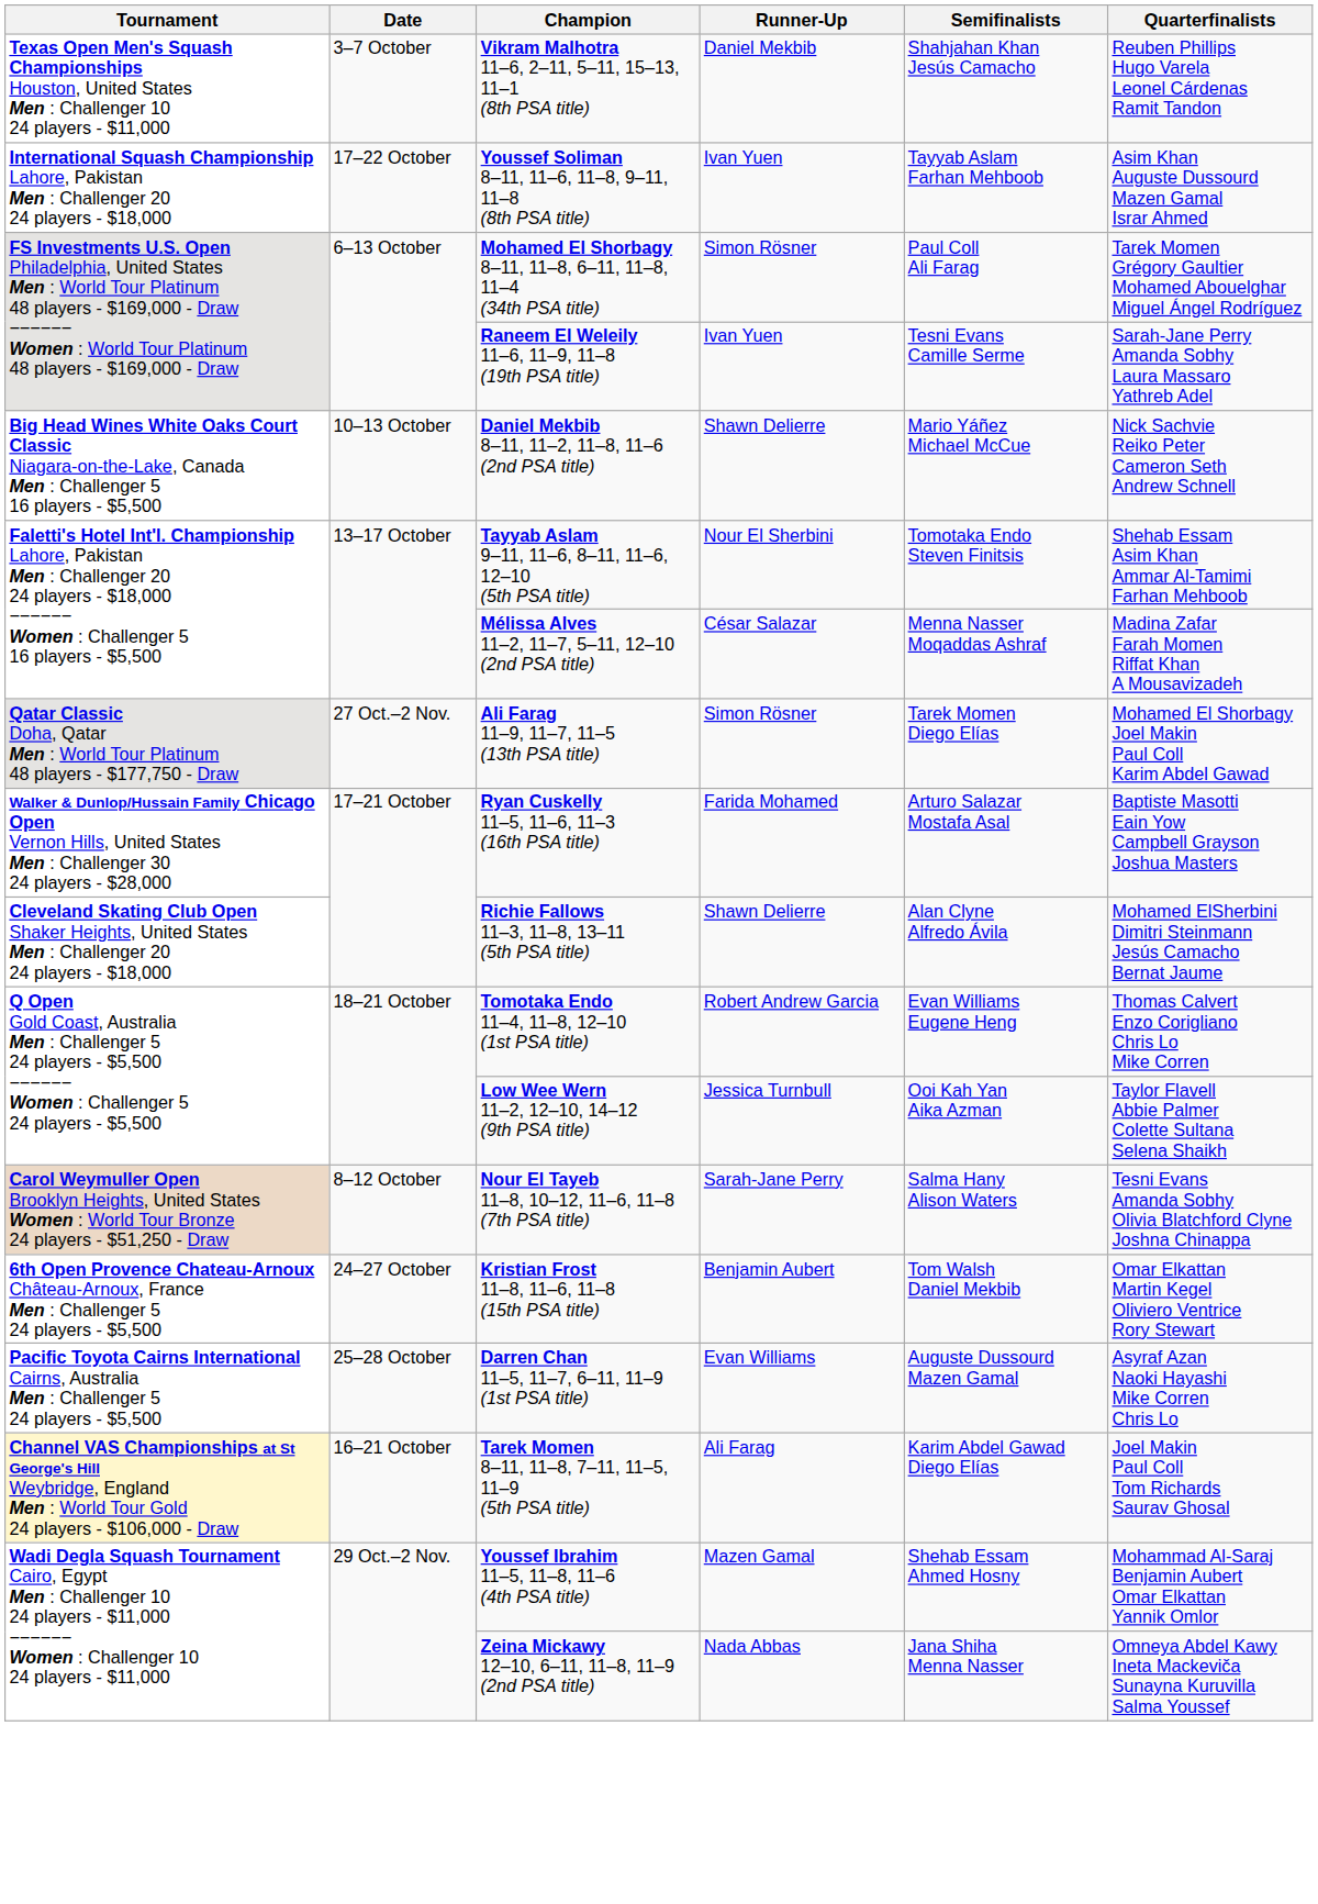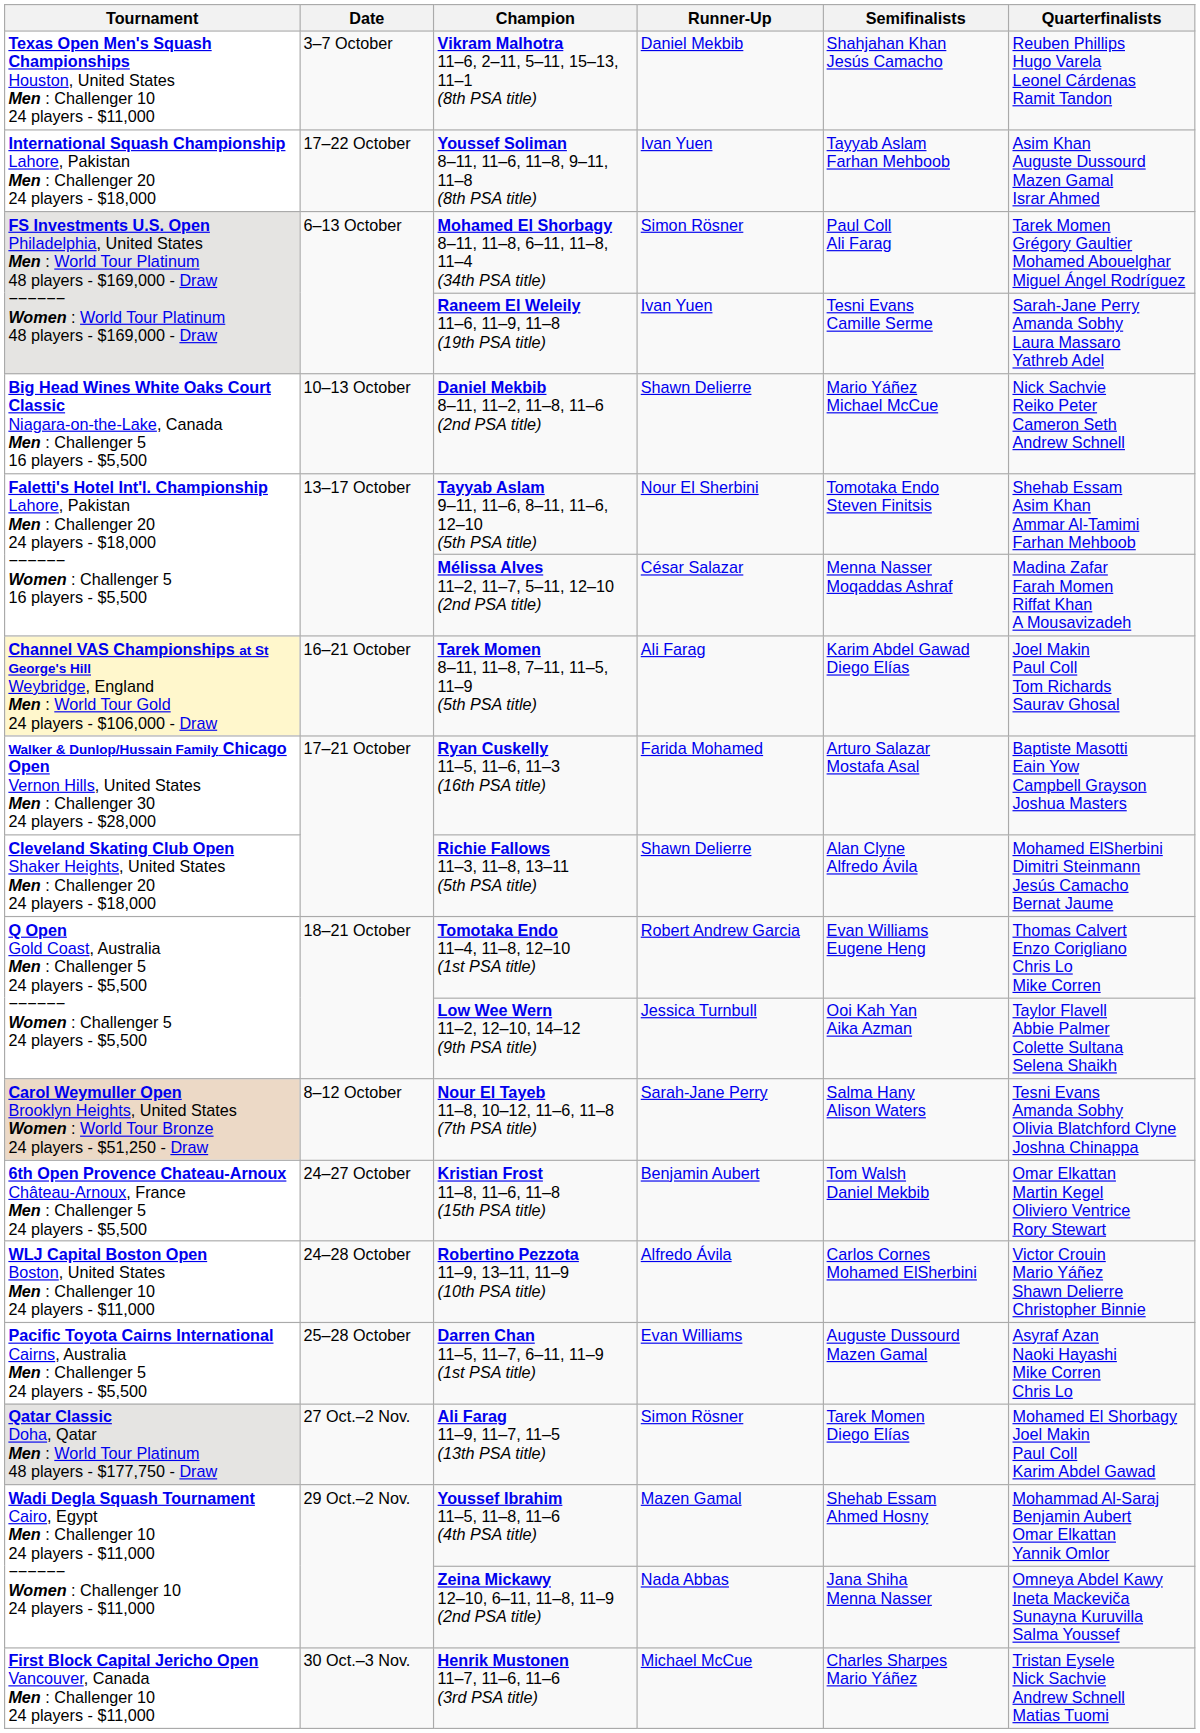 <table class="wikitable" style="font-size:88%">
 <tr>
 <th width=250>Tournament</th>
 <th width=110>Date</th>
 <th width=170>Champion</th>
 <th width=155>Runner-Up</th>
 <th width=155>Semifinalists</th>
 <th width=155>Quarterfinalists</th>
 </tr>
 <tr valign=top>
 <td style="background:#fff;"><strong><a href='#'>Texas Open Men's Squash Championships</a></strong><br> <a href='#'>Houston</a>, United States<br><strong> <em>Men</em> </strong>: Challenger 10<br>24 players - $11,000</td>
 <td>3–7 October</td>
 <td> <strong><a href='#'>Vikram Malhotra</a></strong><br>11–6, 2–11, 5–11, 15–13, 11–1<br><em>(8th PSA title)</em></td>
 <td> <a href='#'>Daniel Mekbib</a></td>
 <td> <a href='#'>Shahjahan Khan</a><br> <a href='#'>Jesús Camacho</a></td>
 <td> <a href='#'>Reuben Phillips</a><br> <a href='#'>Hugo Varela</a><br> <a href='#'>Leonel Cárdenas</a><br> <a href='#'>Ramit Tandon</a></td>
 </tr>
 <tr valign=top>
 <td style="background:#fff;"><strong><a href='#'> International Squash Championship</a></strong><br> <a href='#'>Lahore</a>, Pakistan<br><strong> <em>Men</em> </strong>: Challenger 20<br>24 players - $18,000</td>
 <td>17–22 October</td>
 <td> <strong><a href='#'>Youssef Soliman</a></strong><br>8–11, 11–6, 11–8, 9–11, 11–8<br><em>(8th PSA title)</em></td>
 <td> <a href='#'>Ivan Yuen</a></td>
 <td> <a href='#'>Tayyab Aslam</a><br> <a href='#'>Farhan Mehboob</a></td>
 <td> <a href='#'>Asim Khan</a><br> <a href='#'>Auguste Dussourd</a><br> <a href='#'>Mazen Gamal</a><br> <a href='#'>Israr Ahmed</a></td>
 </tr>
 <tr valign=top>
 <td rowspan=2 style="background:#E5E4E2;"><strong><a href='#'>FS Investments U.S. Open</a></strong><br> <a href='#'>Philadelphia</a>, United States<br><strong> <em>Men</em> </strong>: <a href='#'>World Tour Platinum</a><br>48 players - $169,000 - <a href='#'>Draw</a><br>−−−−−−<br><strong> <em>Women</em> </strong>: <a href='#'>World Tour Platinum</a><br>48 players - $169,000 - <a href='#'>Draw</a></td>
 <td rowspan=2>6–13 October</td>
 <td> <strong><a href='#'>Mohamed El Shorbagy</a></strong><br>8–11, 11–8, 6–11, 11–8, 11–4<br><em>(34th PSA title)</em></td>
 <td> <a href='#'>Simon Rösner</a></td>
 <td> <a href='#'>Paul Coll</a><br> <a href='#'>Ali Farag</a></td>
 <td> <a href='#'>Tarek Momen</a><br> <a href='#'>Grégory Gaultier</a><br> <a href='#'>Mohamed Abouelghar</a><br> <a href='#'>Miguel Ángel Rodríguez</a></td>
 </tr>
 <tr valign=top>
 <td> <strong><a href='#'>Raneem El Weleily</a></strong><br>11–6, 11–9, 11–8<br><em>(19th PSA title)</em></td>
 <td> <a href='#'>Ivan Yuen</a></td>
 <td> <a href='#'>Tesni Evans</a><br> <a href='#'>Camille Serme</a></td>
 <td> <a href='#'>Sarah-Jane Perry</a><br> <a href='#'>Amanda Sobhy</a><br> <a href='#'>Laura Massaro</a><br> <a href='#'>Yathreb Adel</a></td>
 </tr>
 <tr valign=top>
 <td style="background:#fff;"><strong><a href='#'>Big Head Wines White Oaks Court Classic</a></strong><br> <a href='#'>Niagara-on-the-Lake</a>, Canada<br><strong> <em>Men</em> </strong>: Challenger 5<br>16 players - $5,500</td>
 <td>10–13 October</td>
 <td> <strong><a href='#'>Daniel Mekbib</a></strong><br>8–11, 11–2, 11–8, 11–6<br><em>(2nd PSA title)</em></td>
 <td> <a href='#'>Shawn Delierre</a></td>
 <td> <a href='#'>Mario Yáñez</a><br> <a href='#'>Michael McCue</a></td>
 <td> <a href='#'>Nick Sachvie</a><br> <a href='#'>Reiko Peter</a><br> <a href='#'>Cameron Seth</a><br> <a href='#'>Andrew Schnell</a></td>
 </tr>
 <tr valign=top>
 <td rowspan=2 style="background:#fff;"><strong><a href='#'>Faletti's Hotel Int'l.  Championship</a></strong><br> <a href='#'>Lahore</a>, Pakistan<br><strong> <em>Men</em> </strong>: Challenger 20<br>24 players - $18,000<br>−−−−−−<br><strong> <em>Women</em> </strong>: Challenger 5<br>16 players - $5,500</td>
 <td rowspan=2>13–17 October</td>
 <td> <strong><a href='#'>Tayyab Aslam</a></strong><br>9–11, 11–6, 8–11, 11–6, 12–10<br><em>(5th PSA title)</em></td>
 <td> <a href='#'>Nour El Sherbini</a></td>
 <td> <a href='#'>Tomotaka Endo</a><br> <a href='#'>Steven Finitsis</a></td>
 <td> <a href='#'>Shehab Essam</a><br> <a href='#'>Asim Khan</a><br> <a href='#'>Ammar Al-Tamimi</a><br> <a href='#'>Farhan Mehboob</a></td>
 </tr>
 <tr valign=top>
 <td> <strong><a href='#'>Mélissa Alves</a></strong><br>11–2, 11–7, 5–11, 12–10<br><em>(2nd PSA title)</em></td>
 <td> <a href='#'>César Salazar</a></td>
 <td> <a href='#'>Menna Nasser</a><br> <a href='#'>Moqaddas Ashraf</a></td>
 <td> <a href='#'>Madina Zafar</a><br> <a href='#'>Farah Momen</a><br> <a href='#'>Riffat Khan</a><br> <a href='#'>A Mousavizadeh</a></td>
 </tr>
 <tr valign=top>
-<td style="background:#E5E4E2;"><strong><a href='#'>Qatar Classic</a></strong><br> <a href='#'>Doha</a>, Qatar<br><strong> <em>Men</em> </strong>: <a href='#'>World Tour Platinum</a><br>48 players - $177,750 - <a href='#'>Draw</a></td>
-<td>27 Oct.–2 Nov.</td>
-<td> <strong><a href='#'>Ali Farag</a></strong><br>11–9, 11–7, 11–5<br><em>(13th PSA title)</em></td>
-<td> <a href='#'>Simon Rösner</a></td>
-<td> <a href='#'>Tarek Momen</a><br> <a href='#'>Diego Elías</a></td>
-<td> <a href='#'>Mohamed El Shorbagy</a><br> <a href='#'>Joel Makin</a><br> <a href='#'>Paul Coll</a><br> <a href='#'>Karim Abdel Gawad</a></td>
+<td style="background:#fff7cc;"><strong><a href='#'>Channel VAS Championships <small>at St George's Hill</small></a></strong><br> <a href='#'>Weybridge</a>, England<br><strong> <em>Men</em> </strong>: <a href='#'>World Tour Gold</a><br>24 players - $106,000 - <a href='#'>Draw</a></td>
+<td>16–21 October</td>
+<td> <strong><a href='#'>Tarek Momen</a></strong><br>8–11, 11–8, 7–11, 11–5, 11–9<br><em>(5th PSA title)</em></td>
+<td> <a href='#'>Ali Farag</a></td>
+<td> <a href='#'>Karim Abdel Gawad</a><br> <a href='#'>Diego Elías</a></td>
+<td> <a href='#'>Joel Makin</a><br> <a href='#'>Paul Coll</a><br> <a href='#'>Tom Richards</a><br> <a href='#'>Saurav Ghosal</a></td>
 </tr>
 <tr valign=top>
 <td style="background:#fff;"><strong><a href='#'><small>Walker & Dunlop/Hussain Family</small> Chicago Open</a></strong><br> <a href='#'>Vernon Hills</a>, United States<br><strong> <em>Men</em> </strong>: Challenger 30<br>24 players - $28,000</td>
 <td rowspan=2>17–21 October</td>
 <td> <strong><a href='#'>Ryan Cuskelly</a></strong><br>11–5, 11–6, 11–3<br><em>(16th PSA title)</em></td>
 <td> <a href='#'>Farida Mohamed</a></td>
 <td> <a href='#'>Arturo Salazar</a><br> <a href='#'>Mostafa Asal</a></td>
 <td> <a href='#'>Baptiste Masotti</a><br> <a href='#'>Eain Yow</a><br> <a href='#'>Campbell Grayson</a><br> <a href='#'>Joshua Masters</a></td>
 </tr>
 <tr valign=top>
 <td style="background:#fff;"><strong><a href='#'>Cleveland Skating Club Open</a></strong><br> <a href='#'>Shaker Heights</a>, United States<br><strong> <em>Men</em> </strong>: Challenger 20<br>24 players - $18,000</td>
 <td> <strong><a href='#'>Richie Fallows</a></strong><br>11–3, 11–8, 13–11<br><em>(5th PSA title)</em></td>
 <td> <a href='#'>Shawn Delierre</a></td>
 <td> <a href='#'>Alan Clyne</a><br> <a href='#'>Alfredo Ávila</a></td>
 <td> <a href='#'>Mohamed ElSherbini</a><br> <a href='#'>Dimitri Steinmann</a><br> <a href='#'>Jesús Camacho</a><br> <a href='#'>Bernat Jaume</a></td>
 </tr>
 <tr valign=top>
 <td rowspan=2 style="background:#fff;"><strong><a href='#'>Q Open</a></strong><br> <a href='#'>Gold Coast</a>, Australia<br><strong> <em>Men</em> </strong>: Challenger 5<br>24 players - $5,500<br>−−−−−−<br><strong> <em>Women</em> </strong>: Challenger 5<br>24 players - $5,500</td>
 <td rowspan=2>18–21 October</td>
 <td> <strong><a href='#'>Tomotaka Endo</a></strong><br>11–4, 11–8, 12–10<br><em>(1st PSA title)</em></td>
 <td> <a href='#'>Robert Andrew Garcia</a></td>
 <td> <a href='#'>Evan Williams</a><br> <a href='#'>Eugene Heng</a></td>
 <td> <a href='#'>Thomas Calvert</a><br> <a href='#'>Enzo Corigliano</a><br> <a href='#'>Chris Lo</a><br> <a href='#'>Mike Corren</a></td>
 </tr>
 <tr valign=top>
 <td> <strong><a href='#'>Low Wee Wern</a></strong><br>11–2, 12–10, 14–12<br><em>(9th PSA title)</em></td>
 <td> <a href='#'>Jessica Turnbull</a></td>
 <td> <a href='#'>Ooi Kah Yan</a><br> <a href='#'>Aika Azman</a></td>
 <td> <a href='#'>Taylor Flavell</a><br> <a href='#'>Abbie Palmer</a><br> <a href='#'>Colette Sultana</a><br> <a href='#'>Selena Shaikh</a></td>
 </tr>
 <tr valign=top>
 <td style="background:#ecd9c6;"><strong><a href='#'>Carol Weymuller Open</a></strong><br> <a href='#'>Brooklyn Heights</a>, United States<br><strong> <em>Women</em> </strong>: <a href='#'>World Tour Bronze</a><br>24 players - $51,250 - <a href='#'>Draw</a></td>
 <td>8–12 October</td>
 <td> <strong><a href='#'>Nour El Tayeb</a></strong><br>11–8, 10–12, 11–6, 11–8<br><em>(7th PSA title)</em></td>
 <td> <a href='#'>Sarah-Jane Perry</a></td>
 <td> <a href='#'>Salma Hany</a><br> <a href='#'>Alison Waters</a></td>
 <td> <a href='#'>Tesni Evans</a><br> <a href='#'>Amanda Sobhy</a><br> <a href='#'>Olivia Blatchford Clyne</a><br> <a href='#'>Joshna Chinappa</a></td>
 </tr>
 <tr valign=top>
 <td style="background:#fff;"><strong><a href='#'>6th Open Provence Chateau-Arnoux</a></strong><br> <a href='#'>Château-Arnoux</a>, France<br><strong> <em>Men</em> </strong>: Challenger 5<br>24 players - $5,500</td>
 <td>24–27 October</td>
 <td><strong> <a href='#'>Kristian Frost</a></strong><br>11–8, 11–6, 11–8<br><em>(15th PSA title)</em></td>
 <td> <a href='#'>Benjamin Aubert</a></td>
 <td> <a href='#'>Tom Walsh</a><br> <a href='#'>Daniel Mekbib</a></td>
 <td> <a href='#'>Omar Elkattan</a><br> <a href='#'>Martin Kegel</a><br> <a href='#'>Oliviero Ventrice</a><br> <a href='#'>Rory Stewart</a></td>
 </tr>
 <tr valign=top>
+<td style="background:#fff;"><strong><a href='#'>WLJ Capital Boston Open</a></strong><br> <a href='#'>Boston</a>, United States<br><strong> <em>Men</em> </strong>: Challenger 10<br>24 players - $11,000</td>
+<td>24–28 October</td>
+<td> <strong><a href='#'>Robertino Pezzota</a></strong><br>11–9, 13–11, 11–9<br><em>(10th PSA title)</em></td>
+<td> <a href='#'>Alfredo Ávila</a></td>
+<td> <a href='#'>Carlos Cornes</a><br> <a href='#'>Mohamed ElSherbini</a></td>
+<td> <a href='#'>Victor Crouin</a><br> <a href='#'>Mario Yáñez</a><br> <a href='#'>Shawn Delierre</a><br> <a href='#'>Christopher Binnie</a></td>
+</tr>
+<tr valign=top>
 <td style="background:#fff;"><strong><a href='#'>Pacific Toyota Cairns International</a></strong><br> <a href='#'>Cairns</a>, Australia<br><strong> <em>Men</em> </strong>: Challenger 5<br>24 players - $5,500</td>
 <td>25–28 October</td>
 <td> <strong><a href='#'>Darren Chan</a></strong><br>11–5, 11–7, 6–11, 11–9<br><em>(1st PSA title)</em></td>
 <td> <a href='#'>Evan Williams</a></td>
 <td> <a href='#'>Auguste Dussourd</a><br> <a href='#'>Mazen Gamal</a></td>
 <td> <a href='#'>Asyraf Azan</a><br> <a href='#'>Naoki Hayashi</a><br> <a href='#'>Mike Corren</a><br> <a href='#'>Chris Lo</a></td>
 </tr>
 <tr valign=top>
-<td style="background:#fff7cc;"><strong><a href='#'>Channel VAS Championships <small>at St George's Hill</small></a></strong><br> <a href='#'>Weybridge</a>, England<br><strong> <em>Men</em> </strong>: <a href='#'>World Tour Gold</a><br>24 players - $106,000 - <a href='#'>Draw</a></td>
-<td>16–21 October</td>
-<td> <strong><a href='#'>Tarek Momen</a></strong><br>8–11, 11–8, 7–11, 11–5, 11–9<br><em>(5th PSA title)</em></td>
-<td> <a href='#'>Ali Farag</a></td>
-<td> <a href='#'>Karim Abdel Gawad</a><br> <a href='#'>Diego Elías</a></td>
-<td> <a href='#'>Joel Makin</a><br> <a href='#'>Paul Coll</a><br> <a href='#'>Tom Richards</a><br> <a href='#'>Saurav Ghosal</a></td>
+<td style="background:#E5E4E2;"><strong><a href='#'>Qatar Classic</a></strong><br> <a href='#'>Doha</a>, Qatar<br><strong> <em>Men</em> </strong>: <a href='#'>World Tour Platinum</a><br>48 players - $177,750 - <a href='#'>Draw</a></td>
+<td>27 Oct.–2 Nov.</td>
+<td> <strong><a href='#'>Ali Farag</a></strong><br>11–9, 11–7, 11–5<br><em>(13th PSA title)</em></td>
+<td> <a href='#'>Simon Rösner</a></td>
+<td> <a href='#'>Tarek Momen</a><br> <a href='#'>Diego Elías</a></td>
+<td> <a href='#'>Mohamed El Shorbagy</a><br> <a href='#'>Joel Makin</a><br> <a href='#'>Paul Coll</a><br> <a href='#'>Karim Abdel Gawad</a></td>
 </tr>
 <tr valign=top>
 <td rowspan=2 style="background:#fff;"><strong><a href='#'> Wadi Degla Squash Tournament</a></strong><br> <a href='#'>Cairo</a>, Egypt<br><strong> <em>Men</em> </strong>: Challenger 10<br>24 players - $11,000<br>−−−−−−<br><strong> <em>Women</em> </strong>: Challenger 10<br>24 players - $11,000</td>
 <td rowspan=2>29 Oct.–2 Nov.</td>
 <td> <strong><a href='#'>Youssef Ibrahim</a></strong><br>11–5, 11–8, 11–6<br><em>(4th PSA title)</em></td>
 <td> <a href='#'>Mazen Gamal</a></td>
 <td> <a href='#'>Shehab Essam</a><br> <a href='#'>Ahmed Hosny</a></td>
 <td> <a href='#'>Mohammad Al-Saraj</a><br> <a href='#'>Benjamin Aubert</a><br> <a href='#'>Omar Elkattan</a><br> <a href='#'>Yannik Omlor</a></td>
 </tr>
 <tr valign=top>
 <td> <strong><a href='#'>Zeina Mickawy</a></strong><br>12–10, 6–11, 11–8, 11–9<br><em>(2nd PSA title)</em></td>
 <td> <a href='#'>Nada Abbas</a></td>
 <td> <a href='#'>Jana Shiha</a><br> <a href='#'>Menna Nasser</a></td>
 <td> <a href='#'>Omneya Abdel Kawy</a><br> <a href='#'>Ineta Mackeviča</a><br> <a href='#'>Sunayna Kuruvilla</a><br> <a href='#'>Salma Youssef</a></td>
 </tr>
+<tr valign=top>
+<td style="background:#fff;"><strong><a href='#'>First Block Capital Jericho Open</a></strong><br> <a href='#'>Vancouver</a>, Canada<br><strong> <em>Men</em> </strong>: Challenger 10<br>24 players - $11,000</td>
+<td>30 Oct.–3 Nov.</td>
+<td> <strong><a href='#'>Henrik Mustonen</a></strong><br>11–7, 11–6, 11–6<br><em>(3rd PSA title)</em></td>
+<td> <a href='#'>Michael McCue</a></td>
+<td> <a href='#'>Charles Sharpes</a><br> <a href='#'>Mario Yáñez</a></td>
+<td> <a href='#'>Tristan Eysele</a><br> <a href='#'>Nick Sachvie</a><br> <a href='#'>Andrew Schnell</a><br> <a href='#'>Matias Tuomi</a></td>
+</tr>
 </table>
